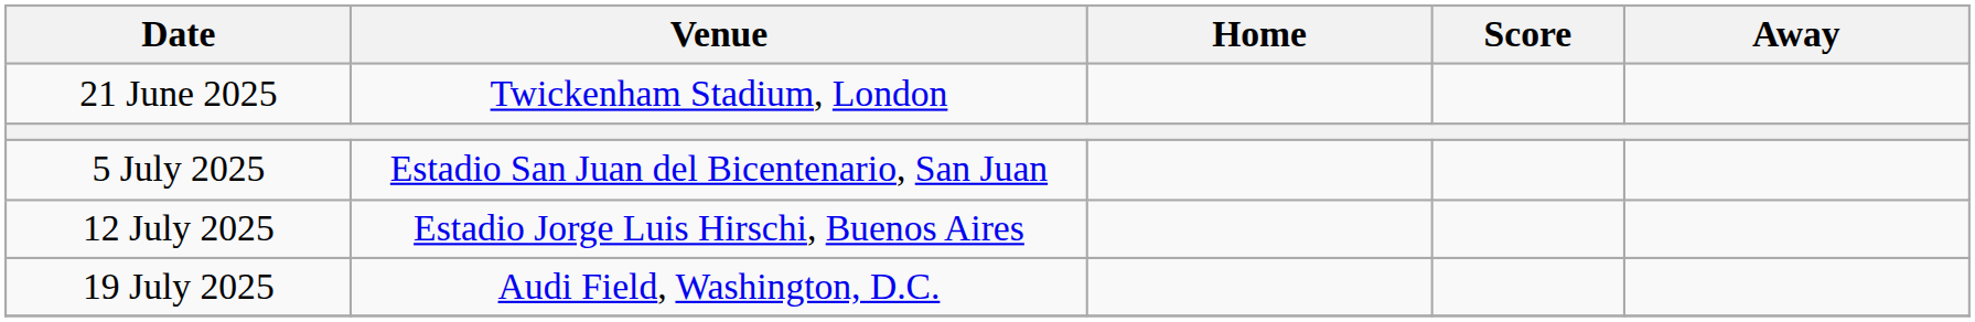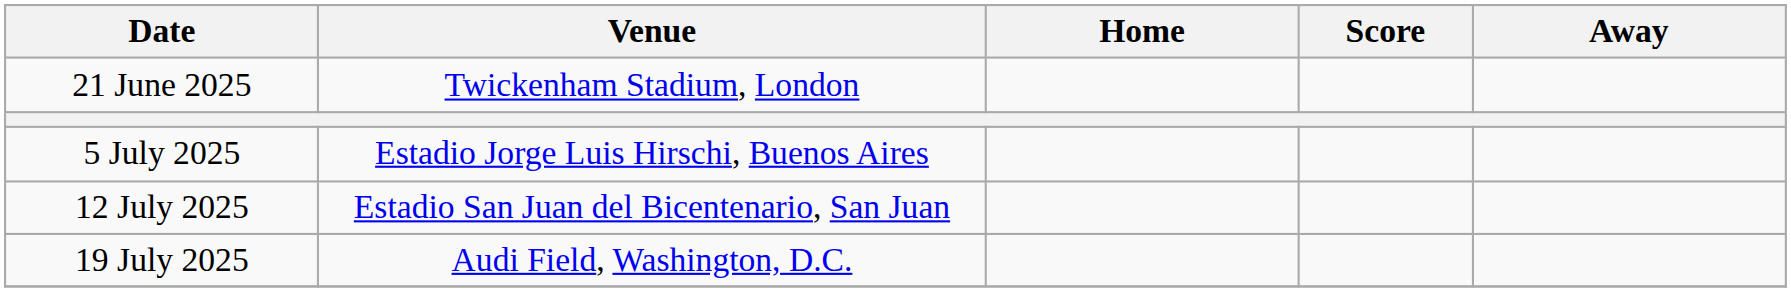 <table class="wikitable" style="text-align:center">
 <tr>
 <th style="width:142px">Date</th>
 <th scope="col" style="width:310px">Venue</th>
 <th style="width:142px">Home</th>
 <th style="width:75px">Score</th>
 <th style="width:142px">Away</th>
 </tr>
 <tr>
 <td>21 June 2025</td>
 <td><a href='#'>Twickenham Stadium</a>, <a href='#'>London</a></td>
 <td align=right></td>
 <td></td>
 <td align=left></td>
 </tr>
 <tr>
 <th colspan=6></th>
 </tr>
 <tr>
 <td>5 July 2025</td>
-<td><a href='#'>Estadio San Juan del Bicentenario</a>, <a href='#'>San Juan</a></td>
+<td><a href='#'>Estadio Jorge Luis Hirschi</a>, <a href='#'>Buenos Aires</a></td>
 <td align=right></td>
 <td></td>
 <td align=left></td>
 </tr>
 <tr>
 <td>12 July 2025</td>
-<td><a href='#'>Estadio Jorge Luis Hirschi</a>, <a href='#'>Buenos Aires</a></td>
+<td><a href='#'>Estadio San Juan del Bicentenario</a>, <a href='#'>San Juan</a></td>
 <td align=right></td>
 <td></td>
 <td align=left></td>
 </tr>
 <tr>
 <td>19 July 2025</td>
 <td><a href='#'>Audi Field</a>, <a href='#'>Washington, D.C.</a></td>
 <td align=right></td>
 <td></td>
 <td align=left></td>
 </tr>
 <tr>
 </tr>
 </table>
